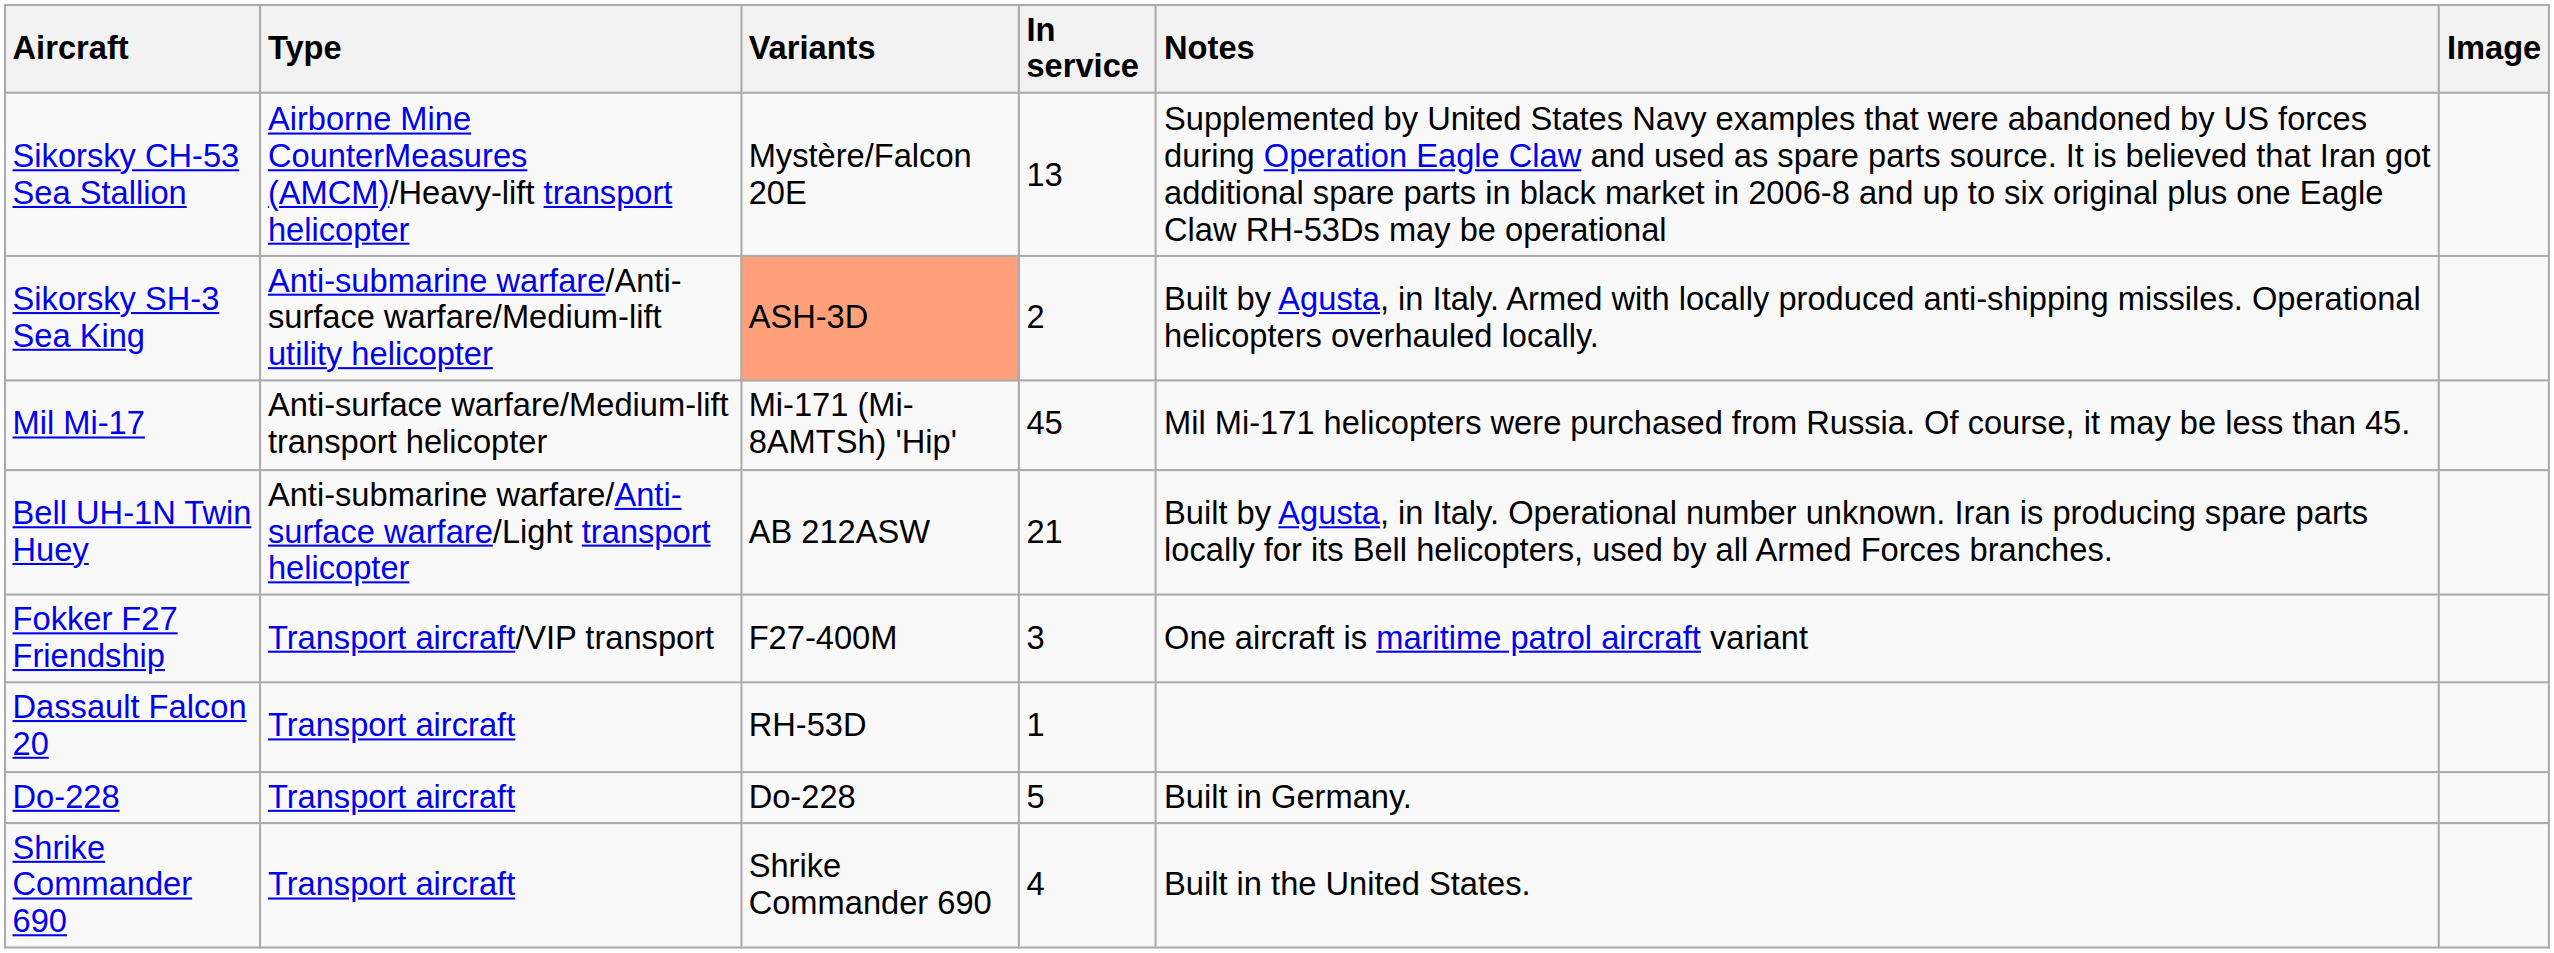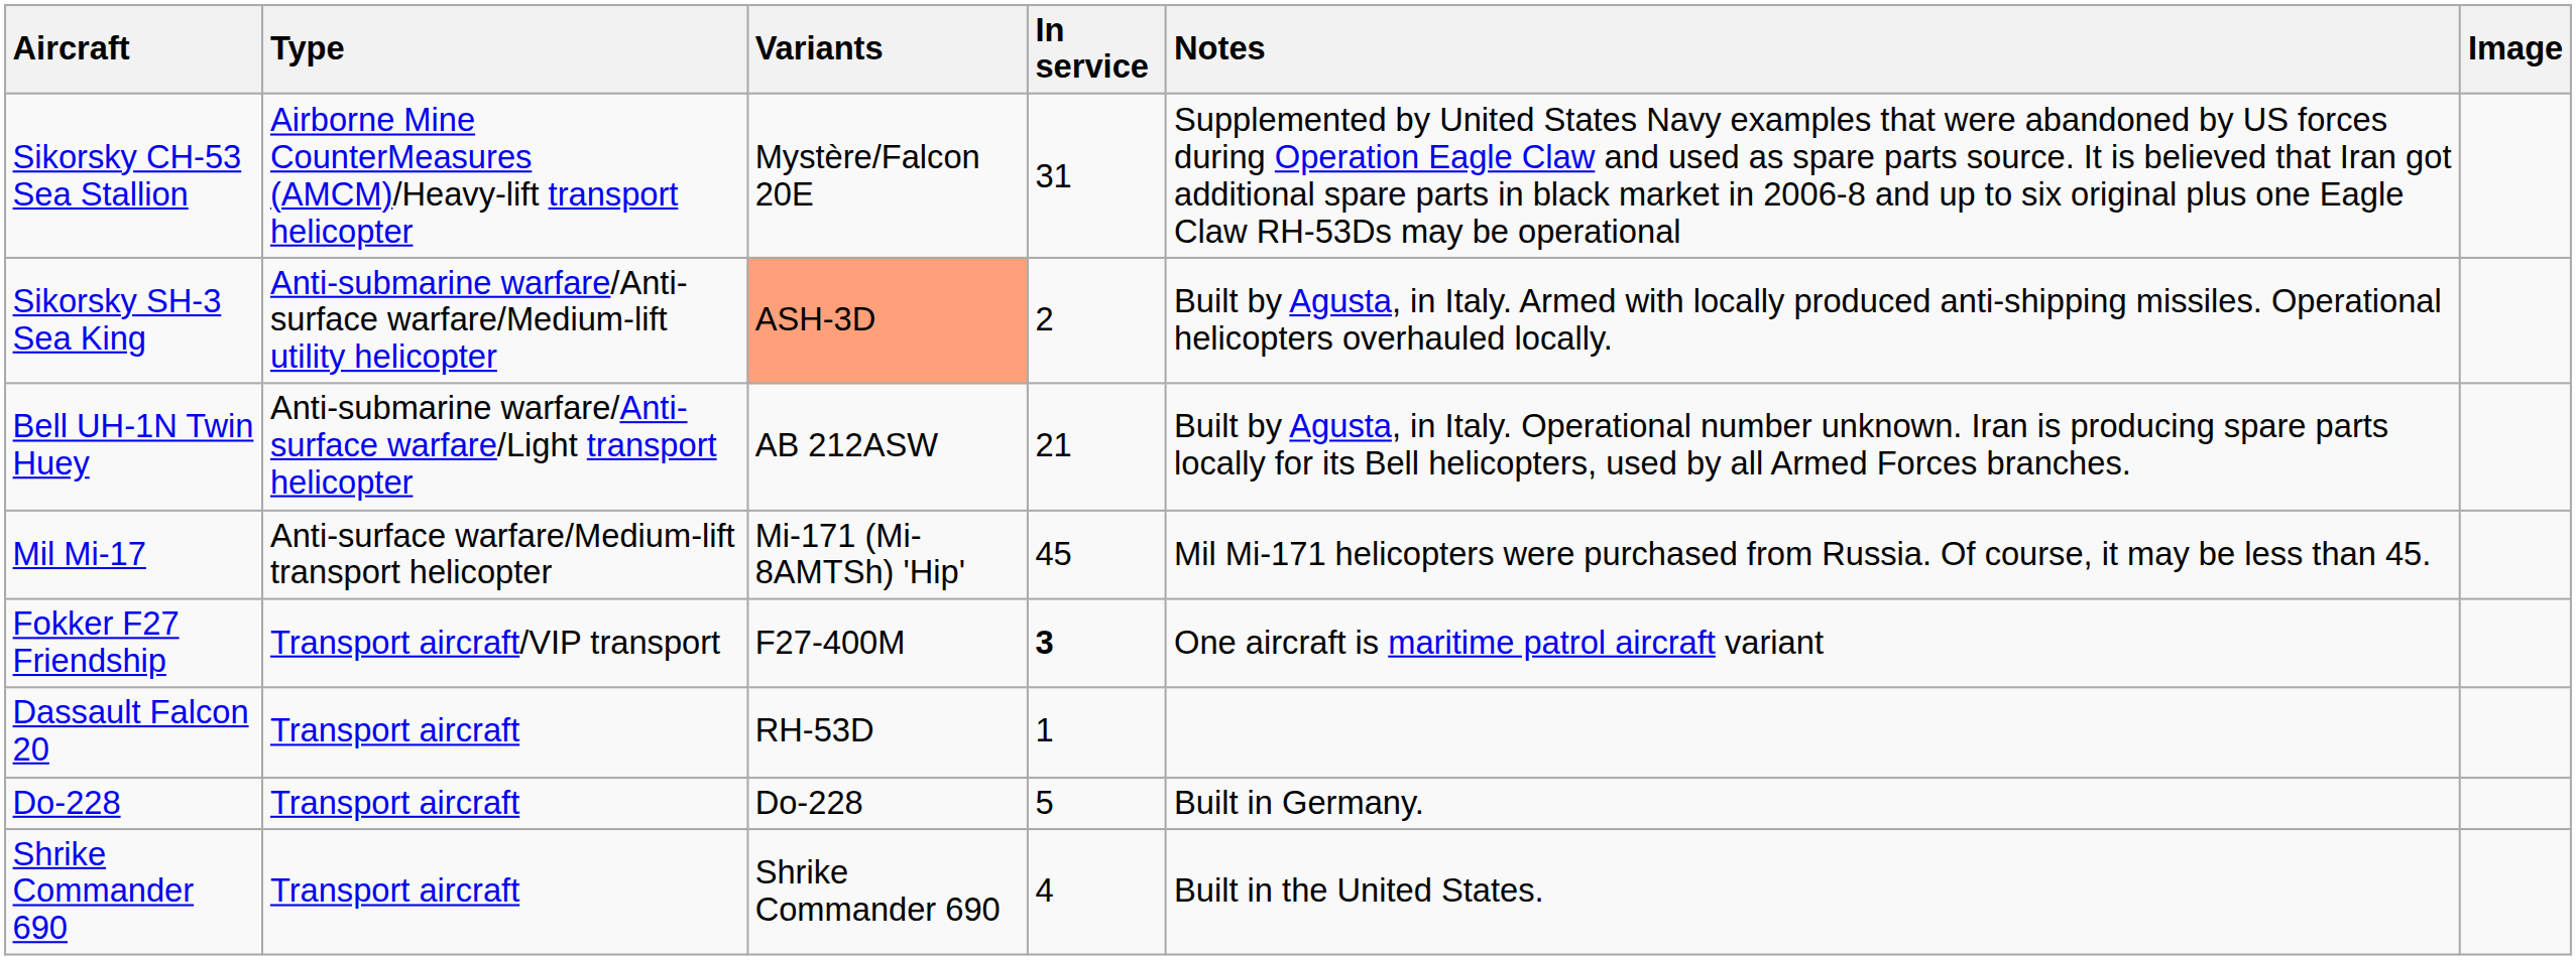 <table class="wikitable">
 <tr>
 <th style="text-align: left;">Aircraft</th>
 <th style="text-align: left;">Type</th>
 <th style="text-align: left;">Variants</th>
 <th style="text-align: left;">In service</th>
 <th style="text-align: left;">Notes</th>
 <th style="text-align: left;">Image</th>
 </tr>
 <tr>
 <td><a href='#'>Sikorsky CH-53 Sea Stallion</a></td>
 <td><a href='#'>Airborne Mine CounterMeasures (AMCM)</a>/Heavy-lift <a href='#'>transport helicopter</a></td>
 <td>Mystère/Falcon 20E</td>
-<td>13</td>
+<td>31</td>
 <td>Supplemented by United States Navy examples that were abandoned by US forces during <a href='#'>Operation Eagle Claw</a> and used as spare parts source. It is believed that Iran got additional spare parts in black market in 2006-8 and up to six original plus one Eagle Claw RH-53Ds may be operational</td>
 <td></td>
 </tr>
 <tr>
 <td><a href='#'>Sikorsky SH-3 Sea King</a></td>
 <td><a href='#'>Anti-submarine warfare</a>/Anti-surface warfare/Medium-lift <a href='#'>utility helicopter</a></td>
 <td style="background: lightsalmon;">ASH-3D</td>
 <td>2</td>
 <td>Built by <a href='#'>Agusta</a>, in Italy. Armed with locally produced anti-shipping missiles. Operational helicopters overhauled locally.</td>
 <td></td>
 </tr>
 <tr>
+<td><a href='#'>Bell UH-1N Twin Huey</a></td>
+<td>Anti-submarine warfare/<a href='#'>Anti-surface warfare</a>/Light <a href='#'>transport helicopter</a></td>
+<td>AB 212ASW</td>
+<td>21</td>
+<td>Built by <a href='#'>Agusta</a>, in Italy. Operational number unknown. Iran is producing spare parts locally for its Bell helicopters, used by all Armed Forces branches.</td>
+<td></td>
+</tr>
+<tr>
 <td><a href='#'>Mil Mi-17</a></td>
 <td>Anti-surface warfare/Medium-lift transport helicopter</td>
 <td>Mi-171 (Mi-8AMTSh) 'Hip'</td>
 <td>45</td>
 <td Mil Mi-171 helicopters were purchased from Russia>Mil Mi-171 helicopters were purchased from Russia. Of course, it may be less than 45.</td>
 <td></td>
 </tr>
 <tr>
-<td><a href='#'>Bell UH-1N Twin Huey</a></td>
-<td>Anti-submarine warfare/<a href='#'>Anti-surface warfare</a>/Light <a href='#'>transport helicopter</a></td>
-<td>AB 212ASW</td>
-<td>21</td>
-<td>Built by <a href='#'>Agusta</a>, in Italy. Operational number unknown. Iran is producing spare parts locally for its Bell helicopters, used by all Armed Forces branches.</td>
-<td></td>
-</tr>
-<tr>
 <td><a href='#'>Fokker F27 Friendship</a></td>
 <td><a href='#'>Transport aircraft</a>/VIP transport</td>
 <td>F27-400M</td>
-<td>3</td>
+<td><strong>3</strong></td>
 <td>One aircraft is <a href='#'>maritime patrol aircraft</a> variant</td>
 <td><br></td>
 </tr>
 <tr>
 <td><a href='#'>Dassault Falcon 20</a></td>
 <td><a href='#'>Transport aircraft</a></td>
 <td>RH-53D</td>
 <td>1</td>
 <td></td>
 <td></td>
 </tr>
 <tr>
 <td><a href='#'>Do-228</a></td>
 <td><a href='#'>Transport aircraft</a></td>
 <td>Do-228</td>
 <td>5</td>
 <td>Built in Germany.</td>
 <td></td>
 </tr>
 <tr>
 <td><a href='#'>Shrike Commander 690</a></td>
 <td><a href='#'>Transport aircraft</a></td>
 <td>Shrike Commander 690</td>
 <td>4</td>
 <td>Built in the United States.</td>
 <td></td>
 </tr>
 </table>
